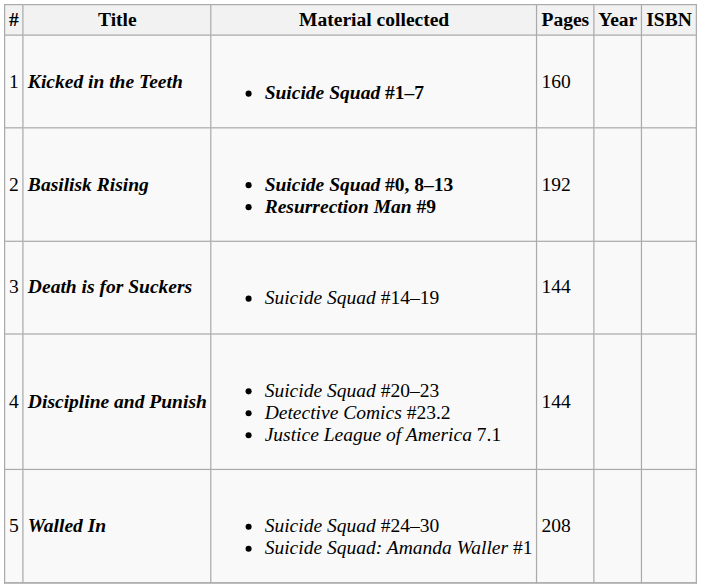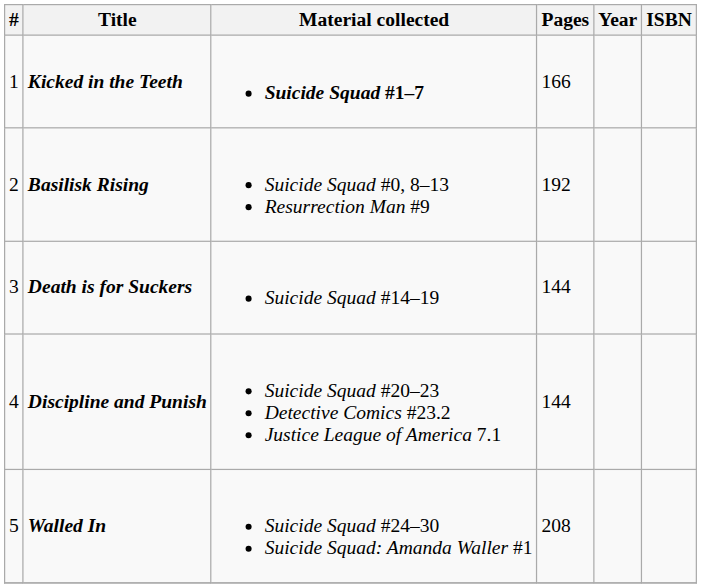 <table class="wikitable">
 <tr>
 <th>#</th>
 <th>Title</th>
 <th>Material collected</th>
 <th>Pages</th>
 <th>Year</th>
 <th>ISBN</th>
 </tr>
 <tr>
 <td>1</td>
 <td><strong><em>Kicked in the Teeth</em></strong></td>
 <td><strong><br><ul><li><em>Suicide Squad</em> #1–7</li></ul></strong></td>
-<td>160</td>
+<td>166</td>
 <td></td>
 <td></td>
 </tr>
 <tr>
 <td>2</td>
 <td><strong><em>Basilisk Rising</em></strong></td>
-<td><strong><br><ul><li><em>Suicide Squad</em> #0, 8–13</li><li><em>Resurrection Man</em> #9</li></ul></strong></td>
+<td><br><ul><li><em>Suicide Squad</em> #0, 8–13</li><li><em>Resurrection Man</em> #9</li></ul></td>
 <td>192</td>
 <td></td>
 <td></td>
 </tr>
 <tr>
 <td>3</td>
 <td><strong><em>Death is for Suckers</em></strong></td>
 <td><br><ul><li><em>Suicide Squad</em> #14–19</li></ul></td>
 <td>144</td>
 <td></td>
 <td></td>
 </tr>
 <tr>
 <td>4</td>
 <td><strong><em>Discipline and Punish</em></strong></td>
 <td><br><ul><li><em>Suicide Squad</em> #20–23</li><li><em>Detective Comics</em> #23.2</li><li><em>Justice League of America</em> 7.1</li></ul></td>
 <td>144</td>
 <td></td>
 <td></td>
 </tr>
 <tr>
 <td>5</td>
 <td><strong><em>Walled In</em></strong></td>
 <td><br><ul><li><em>Suicide Squad</em> #24–30</li><li><em>Suicide Squad: Amanda Waller</em> #1</li></ul></td>
 <td>208</td>
 <td></td>
 <td></td>
 </tr>
 <tr>
 </tr>
 </table>
